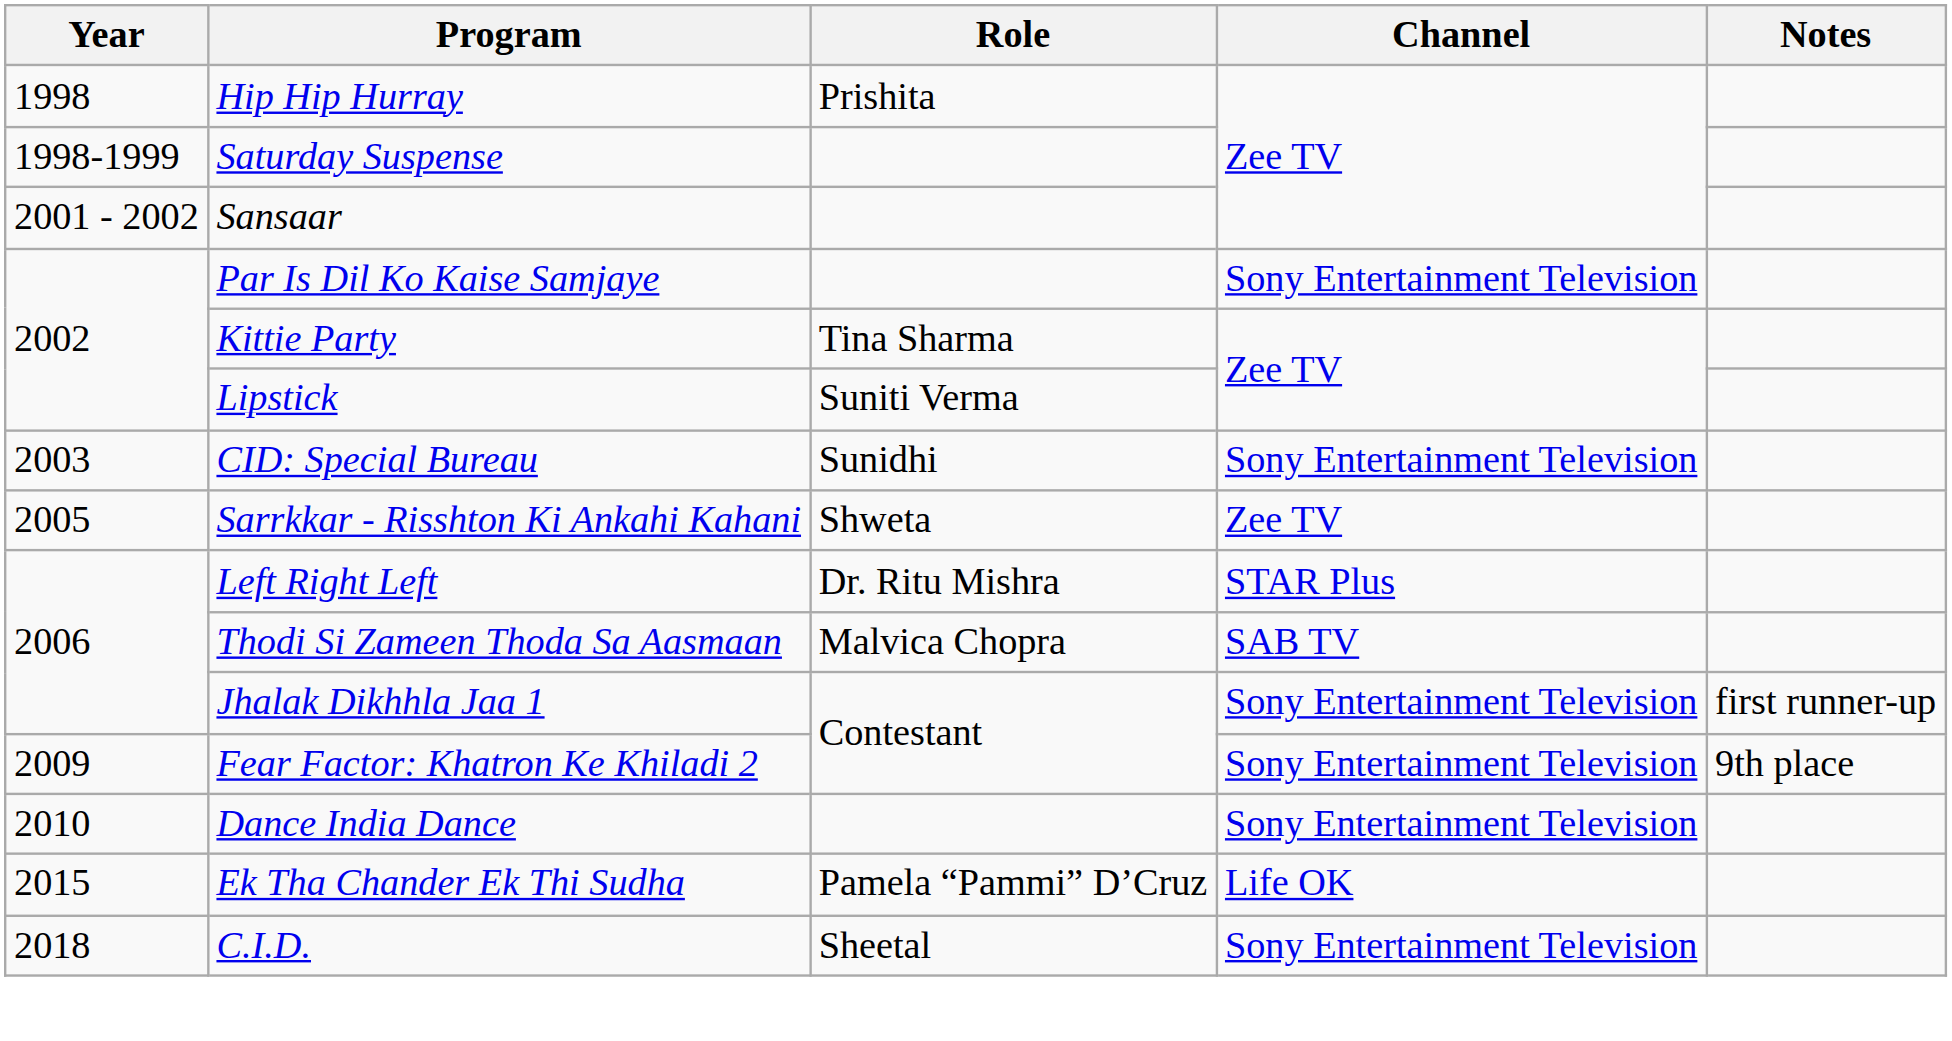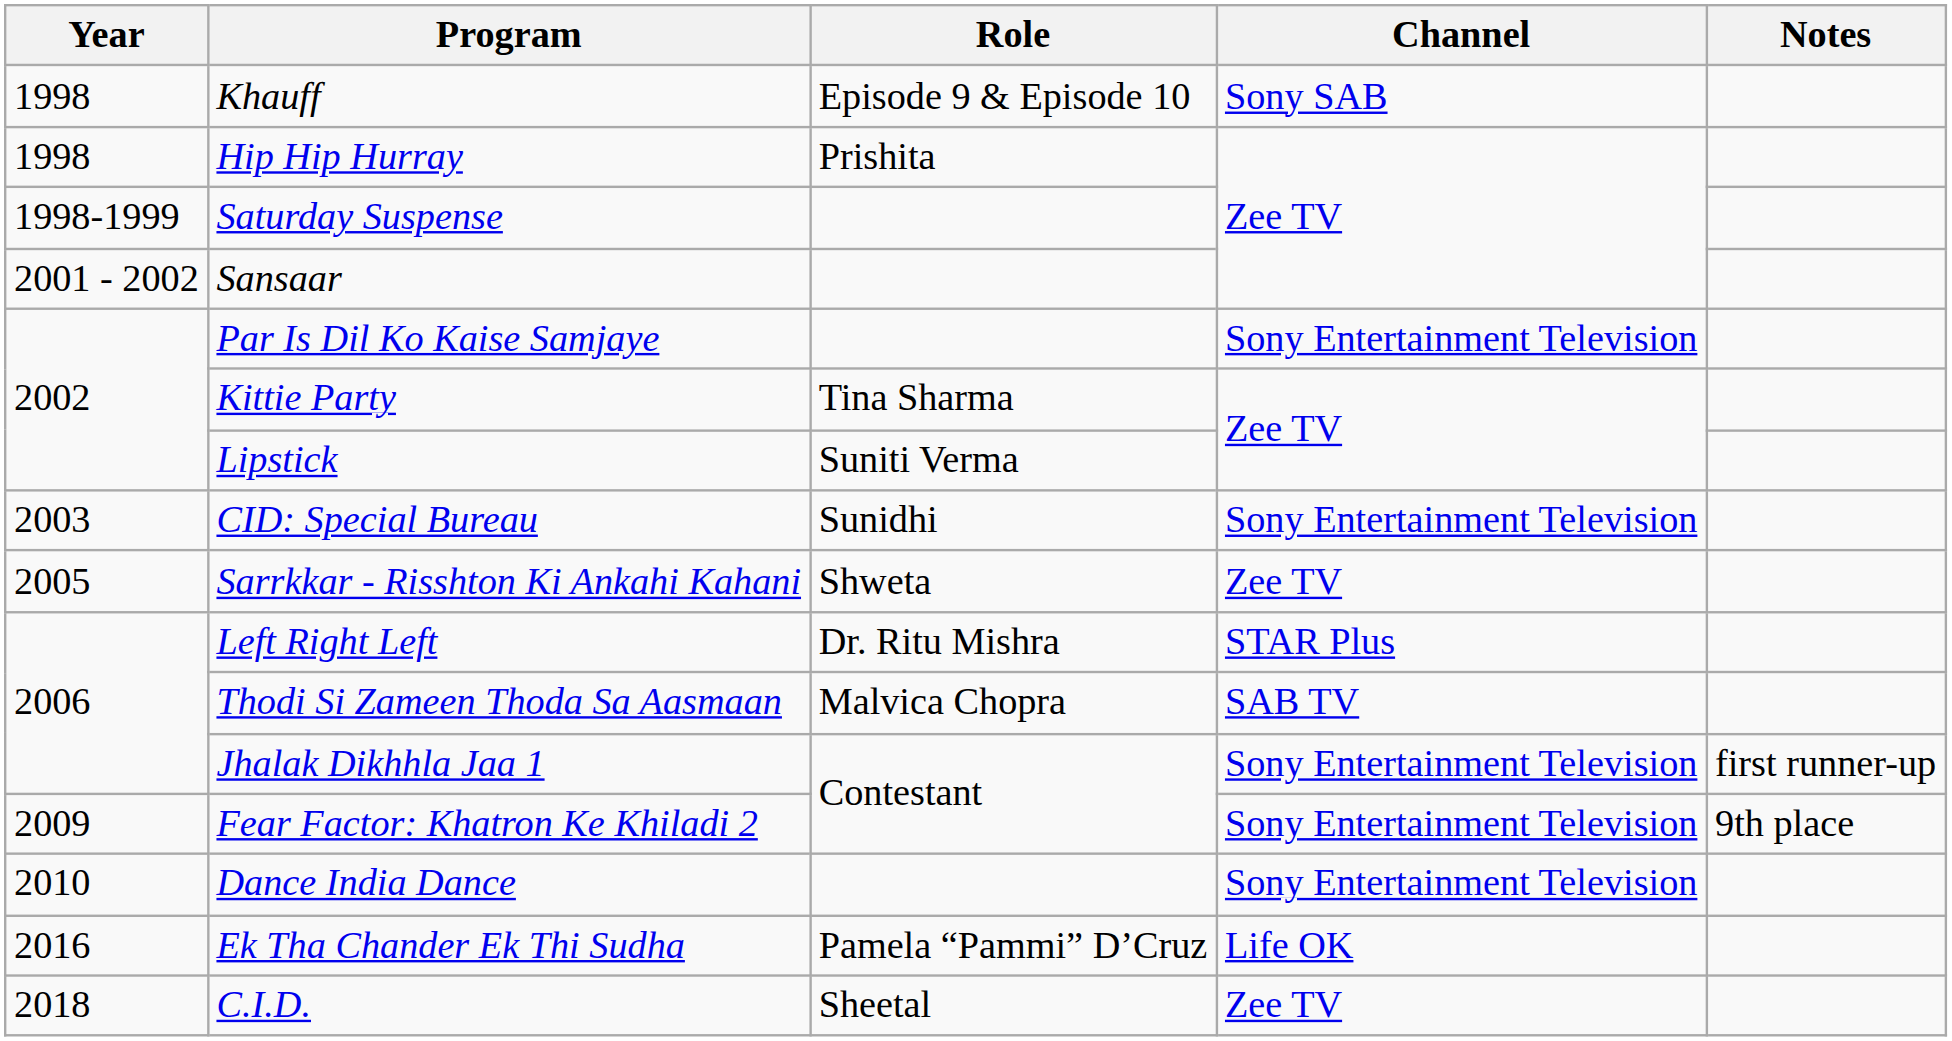 <table class="wikitable sortable">
 <tr>
 <th>Year</th>
 <th>Program</th>
 <th scope="col" class="unsortable">Role</th>
 <th>Channel</th>
 <th scope="col" class="unsortable">Notes</th>
+</tr>
+<tr>
+<td>1998</td>
+<td><em>Khauff</em></td>
+<td>Episode 9 & Episode 10</td>
+<td><a href='#'>Sony SAB</a></td>
+<td></td>
 </tr>
 <tr>
 <td>1998</td>
 <td><em><a href='#'>Hip Hip Hurray</a></em></td>
 <td>Prishita</td>
 <td rowspan="3"><a href='#'>Zee TV</a></td>
 <td></td>
 </tr>
 <tr>
 <td>1998-1999</td>
 <td><em><a href='#'>Saturday Suspense</a></em></td>
 <td></td>
 <td></td>
 </tr>
 <tr>
 <td>2001 - 2002</td>
 <td><em>Sansaar</em></td>
 <td></td>
 <td></td>
 </tr>
 <tr>
 <td rowspan="3">2002</td>
 <td><em><a href='#'>Par Is Dil Ko Kaise Samjaye</a></em></td>
 <td></td>
 <td><a href='#'>Sony Entertainment Television</a></td>
 <td></td>
 </tr>
 <tr>
 <td><em><a href='#'>Kittie Party</a></em></td>
 <td>Tina Sharma</td>
 <td rowspan="2"><a href='#'>Zee TV</a></td>
 <td></td>
 </tr>
 <tr>
 <td><em><a href='#'>Lipstick</a></em></td>
 <td>Suniti Verma</td>
 <td></td>
 </tr>
 <tr>
 <td>2003</td>
 <td><em><a href='#'>CID: Special Bureau</a></em></td>
 <td>Sunidhi</td>
 <td><a href='#'>Sony Entertainment Television</a></td>
 <td></td>
 </tr>
 <tr>
 <td>2005</td>
 <td><em><a href='#'>Sarrkkar - Risshton Ki Ankahi Kahani</a> </em></td>
 <td>Shweta</td>
 <td><a href='#'>Zee TV</a></td>
 <td></td>
 </tr>
 <tr>
 <td rowspan="3">2006</td>
 <td><em><a href='#'>Left Right Left</a></em></td>
 <td>Dr. Ritu Mishra</td>
 <td><a href='#'>STAR Plus</a></td>
 <td></td>
 </tr>
 <tr>
 <td><em><a href='#'>Thodi Si Zameen Thoda Sa Aasmaan</a></em></td>
 <td>Malvica Chopra</td>
 <td><a href='#'>SAB TV</a></td>
 <td></td>
 </tr>
 <tr>
 <td><em><a href='#'>Jhalak Dikhhla Jaa 1</a></em></td>
 <td rowspan="2">Contestant</td>
 <td><a href='#'>Sony Entertainment Television</a></td>
 <td>first runner-up</td>
 </tr>
 <tr>
 <td>2009</td>
 <td><em><a href='#'>Fear Factor: Khatron Ke Khiladi 2</a></em></td>
 <td><a href='#'>Sony Entertainment Television</a></td>
 <td>9th place</td>
 </tr>
 <tr>
 <td>2010</td>
 <td><em><a href='#'>Dance India Dance</a></em></td>
 <td></td>
 <td><a href='#'>Sony Entertainment Television</a></td>
 <td></td>
 </tr>
 <tr>
-<td>2015</td>
+<td>2016</td>
 <td><em><a href='#'>Ek Tha Chander Ek Thi Sudha</a></em></td>
 <td>Pamela “Pammi” D’Cruz</td>
 <td><a href='#'>Life OK</a></td>
 <td></td>
 </tr>
 <tr>
 <td>2018</td>
 <td><em><a href='#'>C.I.D.</a></em></td>
 <td>Sheetal</td>
-<td><a href='#'>Sony Entertainment Television</a></td>
+<td><a href='#'>Zee TV</a></td>
 <td></td>
 </tr>
 </table>
